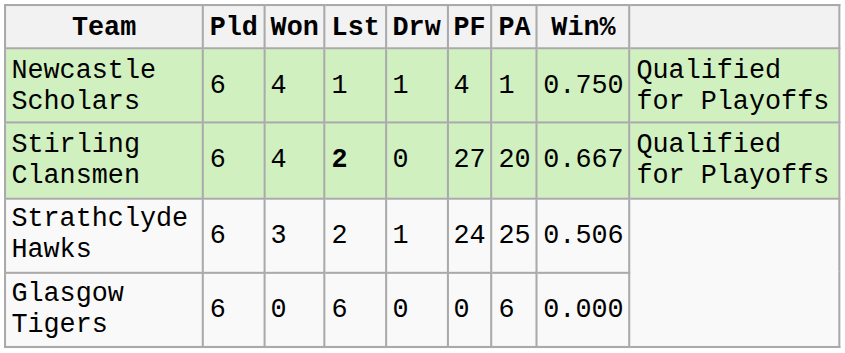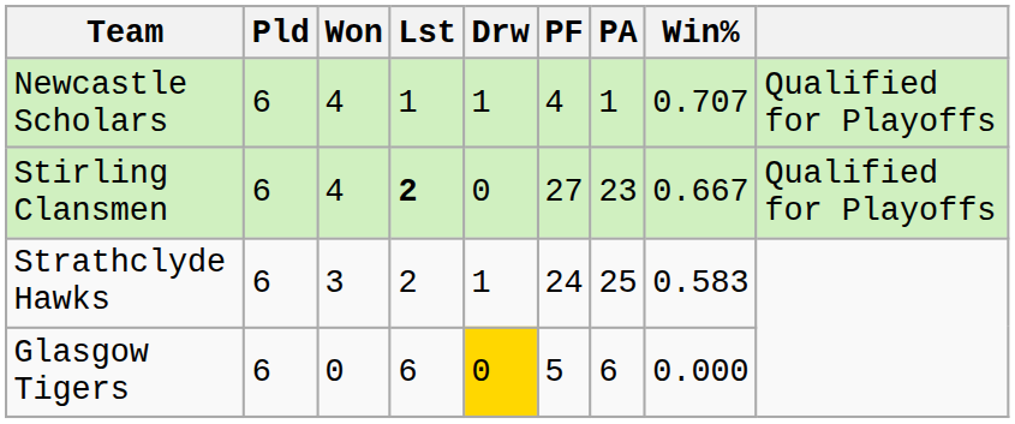 <table class="wikitable" width=65%">
 <tr>
 <th width=26%>Team</th>
 <th width=5%>Pld</th>
 <th width=5%>Won</th>
 <th width=5%>Lst</th>
 <th width=5%>Drw</th>
 <th width=5%>PF</th>
 <th width=5%>PA</th>
 <th width=6%>Win%</th>
 <th width=38%></th>
 </tr>
 <tr bgcolor="#d0f0c0">
 <td>Newcastle Scholars</td>
 <td>6</td>
 <td>4</td>
 <td>1</td>
 <td>1</td>
 <td>4</td>
 <td>1</td>
-<td>0.750</td>
+<td>0.707</td>
 <td>Qualified for Playoffs</td>
 </tr>
 <tr bgcolor="#d0f0c0">
 <td>Stirling Clansmen</td>
 <td>6</td>
 <td>4</td>
 <td><strong>2</strong></td>
 <td>0</td>
 <td>27</td>
-<td>20</td>
+<td>23</td>
 <td>0.667</td>
 <td>Qualified for Playoffs</td>
 </tr>
 <tr>
 <td>Strathclyde Hawks</td>
 <td>6</td>
 <td>3</td>
 <td>2</td>
 <td>1</td>
 <td>24</td>
 <td>25</td>
-<td>0.506</td>
+<td>0.583</td>
 </tr>
 <tr>
 <td>Glasgow Tigers</td>
 <td>6</td>
 <td>0</td>
 <td>6</td>
-<td>0</td>
-<td>0</td>
+<td style="background: gold;">0</td>
+<td>5</td>
 <td>6</td>
 <td>0.000</td>
 </tr>
 <tr>
 </tr>
 </table>
